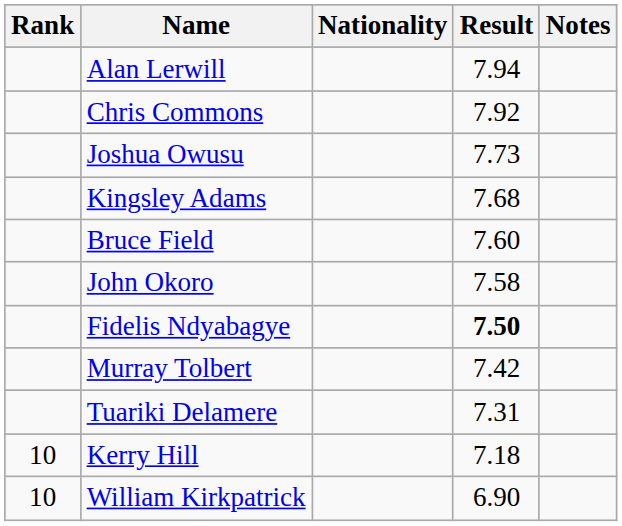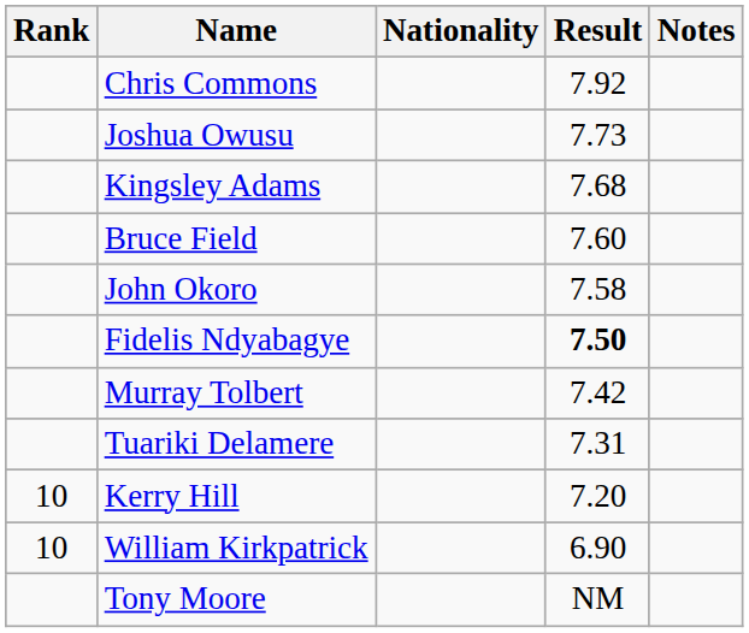 <table class="wikitable sortable" style=" text-align:center;">
 <tr>
 <th scope=col>Rank</th>
 <th scope=col>Name</th>
 <th scope=col>Nationality</th>
 <th scope=col>Result</th>
 <th scope=col>Notes</th>
-</tr>
-<tr>
-<td></td>
-<td style="text-align:left;"><a href='#'>Alan Lerwill</a></td>
-<td style="text-align:left;"></td>
-<td>7.94</td>
-<td></td>
 </tr>
 <tr>
 <td></td>
 <td style="text-align:left;"><a href='#'>Chris Commons</a></td>
 <td style="text-align:left;"></td>
 <td>7.92</td>
 <td></td>
 </tr>
 <tr>
 <td></td>
 <td style="text-align:left;"><a href='#'>Joshua Owusu</a></td>
 <td style="text-align:left;"></td>
 <td>7.73</td>
 <td></td>
 </tr>
 <tr>
 <td></td>
 <td style="text-align:left;"><a href='#'>Kingsley Adams</a></td>
 <td style="text-align:left;"></td>
 <td>7.68</td>
 <td></td>
 </tr>
 <tr>
 <td></td>
 <td style="text-align:left;"><a href='#'>Bruce Field</a></td>
 <td style="text-align:left;"></td>
 <td>7.60</td>
 <td></td>
 </tr>
 <tr>
 <td></td>
 <td style="text-align:left;"><a href='#'>John Okoro</a></td>
 <td style="text-align:left;"></td>
 <td>7.58</td>
 <td></td>
 </tr>
 <tr>
 <td></td>
 <td style="text-align:left;"><a href='#'>Fidelis Ndyabagye</a></td>
 <td style="text-align:left;"></td>
 <td><strong>7.50</strong></td>
 <td></td>
 </tr>
 <tr>
 <td></td>
 <td style="text-align:left;"><a href='#'>Murray Tolbert</a></td>
 <td style="text-align:left;"></td>
 <td>7.42</td>
 <td></td>
 </tr>
 <tr>
 <td></td>
 <td style="text-align:left;"><a href='#'>Tuariki Delamere</a></td>
 <td style="text-align:left;"></td>
 <td>7.31</td>
 <td></td>
 </tr>
 <tr>
 <td>10</td>
 <td style="text-align:left;"><a href='#'>Kerry Hill</a></td>
 <td style="text-align:left;"></td>
-<td>7.18</td>
+<td>7.20</td>
 <td></td>
 </tr>
 <tr>
 <td>10</td>
 <td style="text-align:left;"><a href='#'>William Kirkpatrick</a></td>
 <td style="text-align:left;"></td>
 <td>6.90</td>
 <td></td>
 </tr>
+<tr>
+<td data-sort-value="12"></td>
+<td style="text-align:left;"><a href='#'>Tony Moore</a></td>
+<td style="text-align:left;"></td>
+<td data-sort-value="0.00">NM</td>
+<td></td>
+</tr>
 </table>
